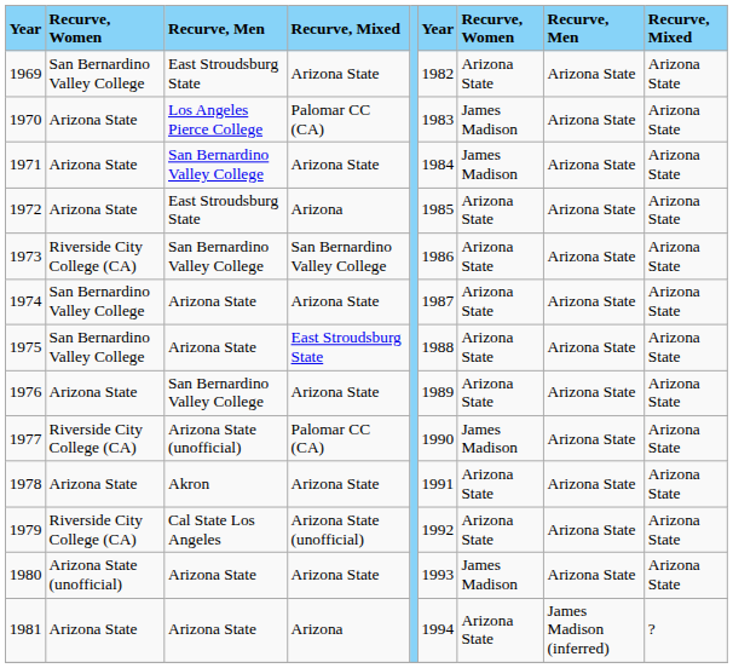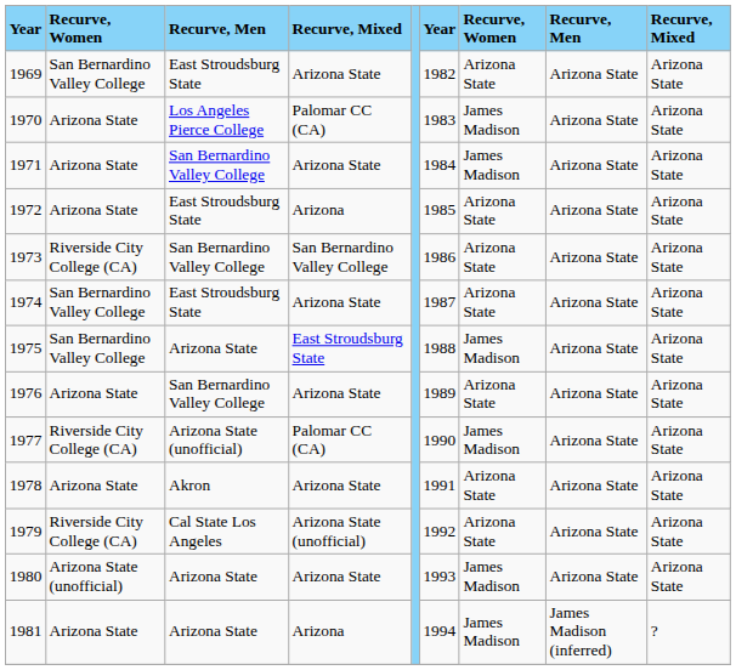 <table class="wikitable" style="font-size:85%;">
 <tr ! style="background-color: #87D3F8;">
 <td><strong>Year</strong></td>
 <td><strong>Recurve, Women</strong></td>
 <td><strong>Recurve, Men</strong></td>
 <td><strong>Recurve, Mixed</strong></td>
 <td rowspan=14></td>
 <td><strong>Year</strong></td>
 <td><strong>Recurve, Women</strong></td>
 <td><strong>Recurve, Men</strong></td>
 <td><strong>Recurve, Mixed</strong></td>
 </tr>
 <tr --->
 <td>1969</td>
 <td>San Bernardino Valley College</td>
 <td>East Stroudsburg State</td>
 <td>Arizona State</td>
 <td>1982</td>
 <td>Arizona State</td>
 <td>Arizona State</td>
 <td>Arizona State</td>
 </tr>
 <tr --->
 <td>1970</td>
 <td>Arizona State</td>
 <td><a href='#'>Los Angeles Pierce College</a></td>
 <td>Palomar CC (CA)</td>
 <td>1983</td>
 <td>James Madison</td>
 <td>Arizona State</td>
 <td>Arizona State</td>
 </tr>
 <tr --->
 <td>1971</td>
 <td>Arizona State</td>
 <td><a href='#'>San Bernardino Valley College</a></td>
 <td>Arizona State</td>
 <td>1984</td>
 <td>James Madison</td>
 <td>Arizona State</td>
 <td>Arizona State</td>
 </tr>
 <tr --->
 <td>1972</td>
 <td>Arizona State</td>
 <td>East Stroudsburg State</td>
 <td>Arizona</td>
 <td>1985</td>
 <td>Arizona State</td>
 <td>Arizona State</td>
 <td>Arizona State</td>
 </tr>
 <tr --->
 <td>1973</td>
 <td>Riverside City College (CA)</td>
 <td>San Bernardino Valley College</td>
 <td>San Bernardino Valley College</td>
 <td>1986</td>
 <td>Arizona State</td>
 <td>Arizona State</td>
 <td>Arizona State</td>
 </tr>
 <tr --->
 <td>1974</td>
 <td>San Bernardino Valley College</td>
-<td>Arizona State</td>
+<td>East Stroudsburg State</td>
 <td>Arizona State</td>
 <td>1987</td>
 <td>Arizona State</td>
 <td>Arizona State</td>
 <td>Arizona State</td>
 </tr>
 <tr --->
 <td>1975</td>
 <td>San Bernardino Valley College</td>
 <td>Arizona State</td>
 <td><a href='#'>East Stroudsburg State</a></td>
 <td>1988</td>
-<td>Arizona State</td>
+<td>James Madison</td>
 <td>Arizona State</td>
 <td>Arizona State</td>
 </tr>
 <tr --->
 <td>1976</td>
 <td>Arizona State</td>
 <td>San Bernardino Valley College</td>
 <td>Arizona State</td>
 <td>1989</td>
 <td>Arizona State</td>
 <td>Arizona State</td>
 <td>Arizona State</td>
 </tr>
 <tr --->
 <td>1977</td>
 <td>Riverside City College (CA)</td>
 <td>Arizona State (unofficial)</td>
 <td>Palomar CC (CA)</td>
 <td>1990</td>
 <td>James Madison</td>
 <td>Arizona State</td>
 <td>Arizona State</td>
 </tr>
 <tr --->
 <td>1978</td>
 <td>Arizona State</td>
 <td>Akron</td>
 <td>Arizona State</td>
 <td>1991</td>
 <td>Arizona State</td>
 <td>Arizona State</td>
 <td>Arizona State</td>
 </tr>
 <tr --->
 <td>1979</td>
 <td>Riverside City College (CA)</td>
 <td>Cal State Los Angeles</td>
 <td>Arizona State (unofficial)</td>
 <td>1992</td>
 <td>Arizona State</td>
 <td>Arizona State</td>
 <td>Arizona State</td>
 </tr>
 <tr --->
 <td>1980</td>
 <td>Arizona State (unofficial)</td>
 <td>Arizona State</td>
 <td>Arizona State</td>
 <td>1993</td>
 <td>James Madison</td>
 <td>Arizona State</td>
 <td>Arizona State</td>
 </tr>
 <tr --->
 <td>1981</td>
 <td>Arizona State</td>
 <td>Arizona State</td>
 <td>Arizona</td>
 <td>1994</td>
-<td>Arizona State</td>
+<td>James Madison</td>
 <td>James Madison (inferred)</td>
 <td>?</td>
 </tr>
 <tr --->
 </tr>
 </table>
